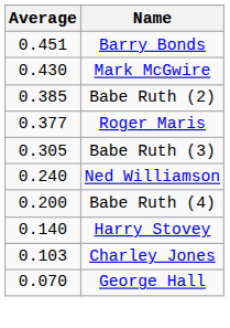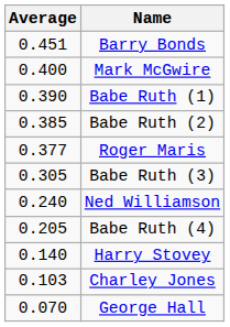 <table class=wikitable style="text-align:center">
 <tr>
 <th>Average</th>
 <th>Name</th>
 </tr>
 <tr>
 <td>0.451</td>
 <td><a href='#'>Barry Bonds</a></td>
 </tr>
 <tr>
-<td>0.430</td>
+<td>0.400</td>
 <td><a href='#'>Mark McGwire</a></td>
+</tr>
+<tr>
+<td>0.390</td>
+<td><a href='#'>Babe Ruth</a> (1)</td>
 </tr>
 <tr>
 <td>0.385</td>
 <td>Babe Ruth (2)</td>
 </tr>
 <tr>
 <td>0.377</td>
 <td><a href='#'>Roger Maris</a></td>
 </tr>
 <tr>
 <td>0.305</td>
 <td>Babe Ruth (3)</td>
 </tr>
 <tr>
 <td>0.240</td>
 <td><a href='#'>Ned Williamson</a></td>
 </tr>
 <tr>
-<td>0.200</td>
+<td>0.205</td>
 <td>Babe Ruth (4)</td>
 </tr>
 <tr>
 <td>0.140</td>
 <td><a href='#'>Harry Stovey</a></td>
 </tr>
 <tr>
 <td>0.103</td>
 <td><a href='#'>Charley Jones</a></td>
 </tr>
 <tr>
 <td>0.070</td>
 <td><a href='#'>George Hall</a></td>
 </tr>
 </table>
